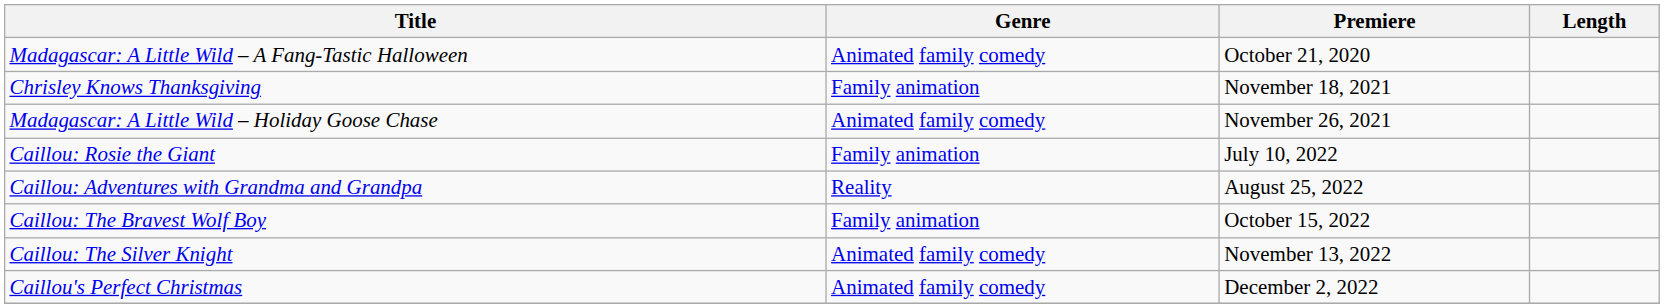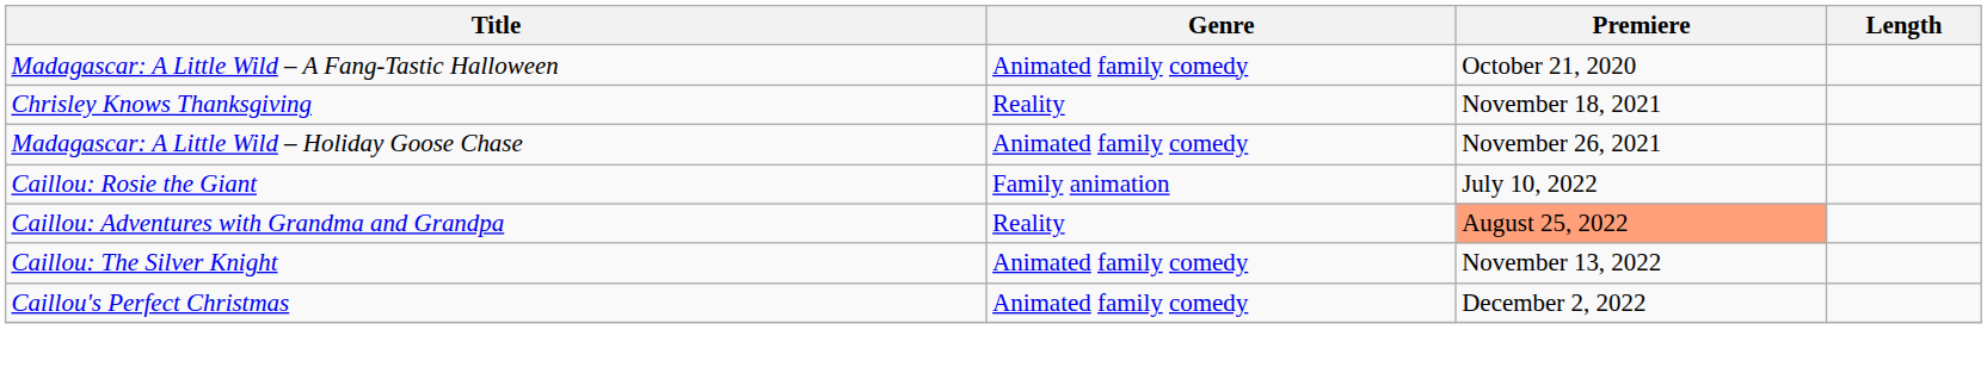 <table class="wikitable sortable" style="width:100%;">
 <tr>
 <th>Title</th>
 <th>Genre</th>
 <th>Premiere</th>
 <th>Length</th>
 </tr>
 <tr>
 <td><em><a href='#'>Madagascar: A Little Wild</a> – A Fang-Tastic Halloween</em></td>
 <td><a href='#'>Animated</a> <a href='#'>family</a> <a href='#'>comedy</a></td>
 <td>October 21, 2020</td>
 <td></td>
 </tr>
 <tr>
 <td><em><a href='#'>Chrisley Knows Thanksgiving</a></em></td>
-<td><a href='#'>Family</a> <a href='#'>animation</a></td>
+<td><a href='#'>Reality</a></td>
 <td>November 18, 2021</td>
 <td></td>
 </tr>
 <tr>
 <td><em><a href='#'>Madagascar: A Little Wild</a> – Holiday Goose Chase</em></td>
 <td><a href='#'>Animated</a> <a href='#'>family</a> <a href='#'>comedy</a></td>
 <td>November 26, 2021</td>
 <td></td>
 </tr>
 <tr>
 <td><em><a href='#'>Caillou: Rosie the Giant</a></em></td>
 <td><a href='#'>Family</a> <a href='#'>animation</a></td>
 <td>July 10, 2022</td>
 <td></td>
 </tr>
 <tr>
 <td><em><a href='#'>Caillou: Adventures with Grandma and Grandpa</a></em></td>
 <td><a href='#'>Reality</a></td>
-<td>August 25, 2022</td>
-<td></td>
-</tr>
-<tr>
-<td><em><a href='#'>Caillou: The Bravest Wolf Boy</a></em></td>
-<td><a href='#'>Family</a> <a href='#'>animation</a></td>
-<td>October 15, 2022</td>
+<td style="background: lightsalmon;">August 25, 2022</td>
 <td></td>
 </tr>
 <tr>
 <td><em><a href='#'>Caillou: The Silver Knight</a></em></td>
 <td><a href='#'>Animated</a> <a href='#'>family</a> <a href='#'>comedy</a></td>
 <td>November 13, 2022</td>
 <td></td>
 </tr>
 <tr>
 <td><em><a href='#'>Caillou's Perfect Christmas</a></em></td>
 <td><a href='#'>Animated</a> <a href='#'>family</a> <a href='#'>comedy</a></td>
 <td>December 2, 2022</td>
 <td></td>
 </tr>
 <tr>
 </tr>
 </table>
